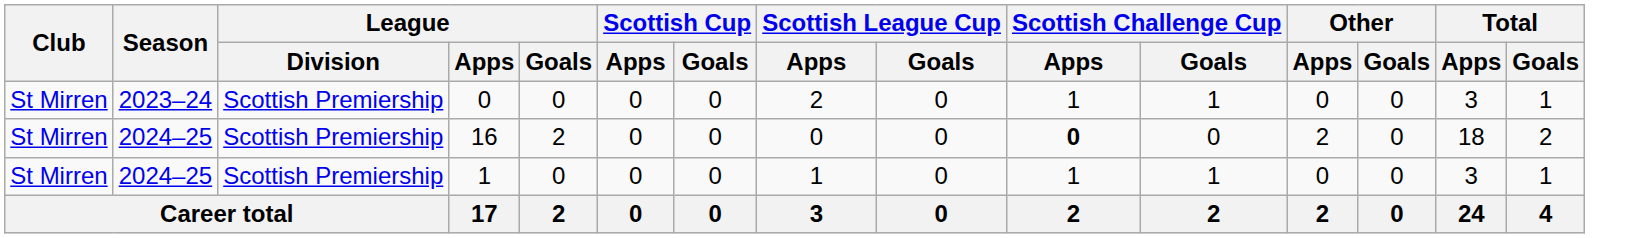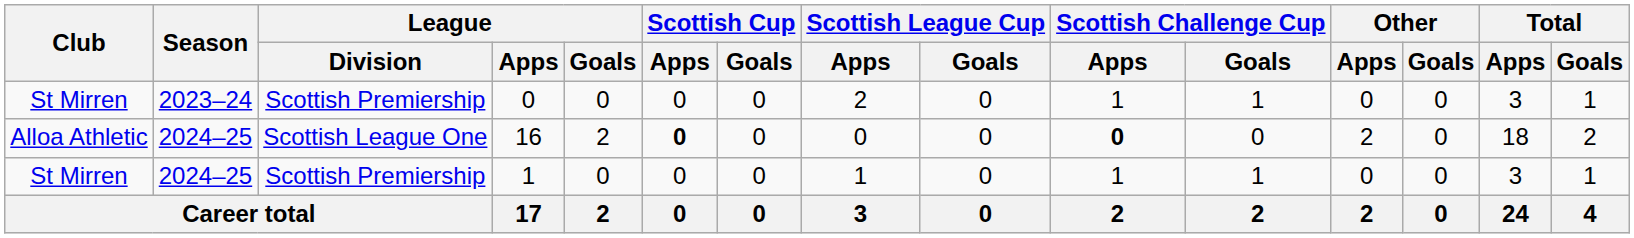 <table class=wikitable style=text-align:center>
 <tr>
 <th rowspan=2>Club</th>
 <th rowspan=2>Season</th>
 <th colspan=3>League</th>
 <th colspan=2><a href='#'>Scottish Cup</a></th>
 <th colspan=2><a href='#'>Scottish League Cup</a></th>
 <th colspan=2><a href='#'>Scottish Challenge Cup</a></th>
 <th colspan=2>Other</th>
 <th colspan=2>Total</th>
 </tr>
 <tr>
 <th>Division</th>
 <th>Apps</th>
 <th>Goals</th>
 <th>Apps</th>
 <th>Goals</th>
 <th>Apps</th>
 <th>Goals</th>
 <th>Apps</th>
 <th>Goals</th>
 <th>Apps</th>
 <th>Goals</th>
 <th>Apps</th>
 <th>Goals</th>
 </tr>
 <tr>
 <td><a href='#'>St Mirren</a></td>
 <td><a href='#'>2023–24</a></td>
 <td><a href='#'>Scottish Premiership</a></td>
 <td>0</td>
 <td>0</td>
 <td>0</td>
 <td>0</td>
 <td>2</td>
 <td>0</td>
 <td>1</td>
 <td>1</td>
 <td>0</td>
 <td>0</td>
 <td>3</td>
 <td>1</td>
 </tr>
 <tr>
-<td><a href='#'>St Mirren</a></td>
+<td><a href='#'>Alloa Athletic</a></td>
 <td><a href='#'>2024–25</a></td>
-<td><a href='#'>Scottish Premiership</a></td>
+<td><a href='#'>Scottish League One</a></td>
 <td>16</td>
 <td>2</td>
-<td>0</td>
+<td><strong>0</strong></td>
 <td>0</td>
 <td>0</td>
 <td>0</td>
 <td><strong>0</strong></td>
 <td>0</td>
 <td>2</td>
 <td>0</td>
 <td>18</td>
 <td>2</td>
 </tr>
 <tr>
 <td><a href='#'>St Mirren</a></td>
 <td><a href='#'>2024–25</a></td>
 <td><a href='#'>Scottish Premiership</a></td>
 <td>1</td>
 <td>0</td>
 <td>0</td>
 <td>0</td>
 <td>1</td>
 <td>0</td>
 <td>1</td>
 <td>1</td>
 <td>0</td>
 <td>0</td>
 <td>3</td>
 <td>1</td>
 </tr>
 <tr>
 <th colspan=3>Career total</th>
 <th>17</th>
 <th>2</th>
 <th>0</th>
 <th>0</th>
 <th>3</th>
 <th>0</th>
 <th>2</th>
 <th>2</th>
 <th>2</th>
 <th>0</th>
 <th>24</th>
 <th>4</th>
 </tr>
 </table>
